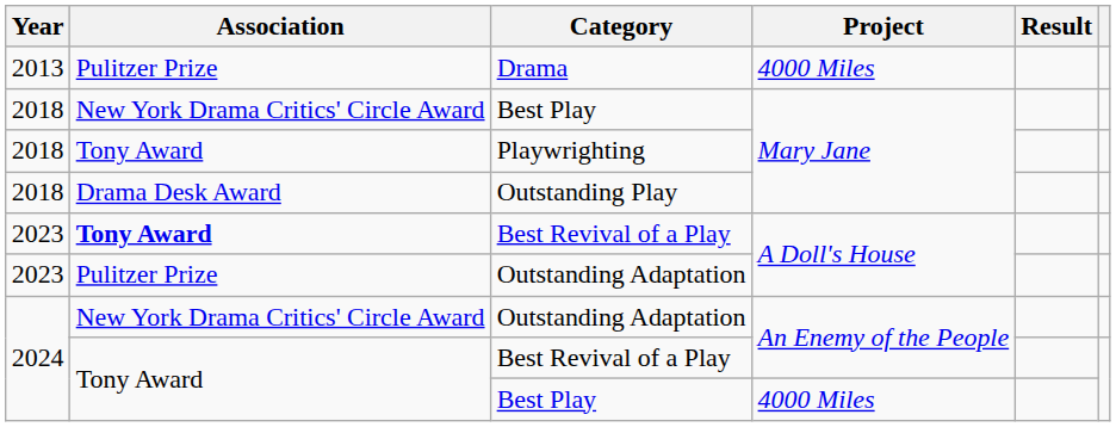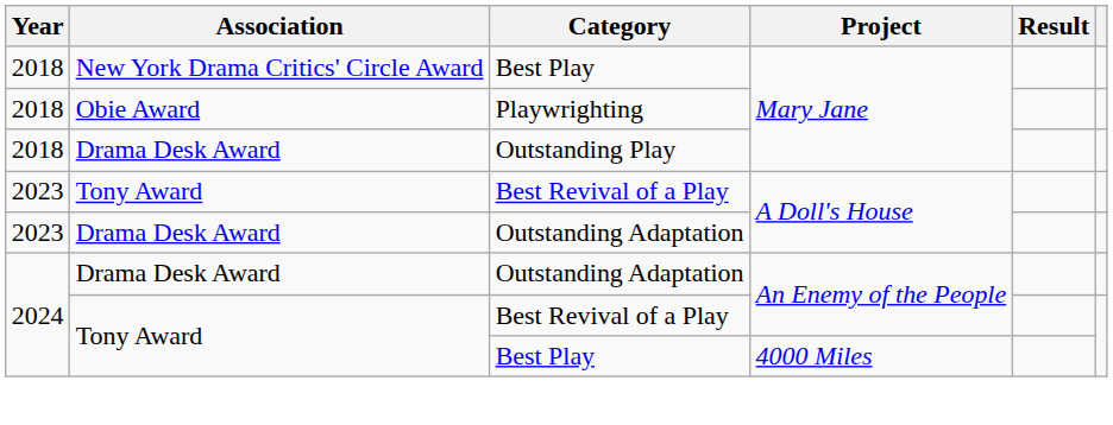 <table class="wikitable unsortable">
 <tr>
 <th>Year</th>
 <th>Association</th>
 <th>Category</th>
 <th>Project</th>
 <th>Result</th>
 <th></th>
-</tr>
-<tr>
-<td>2013</td>
-<td><a href='#'>Pulitzer Prize</a></td>
-<td><a href='#'>Drama</a></td>
-<td><em><a href='#'>4000 Miles</a></em></td>
-<td></td>
-<td></td>
 </tr>
 <tr>
 <td>2018</td>
 <td><a href='#'>New York Drama Critics' Circle Award</a></td>
 <td>Best Play</td>
 <td rowspan=3><em><a href='#'>Mary Jane</a></em></td>
 <td></td>
 <td></td>
 </tr>
 <tr>
 <td>2018</td>
-<td><a href='#'>Tony Award</a></td>
+<td><a href='#'>Obie Award</a></td>
 <td>Playwrighting</td>
 <td></td>
 <td></td>
 </tr>
 <tr>
 <td>2018</td>
 <td><a href='#'>Drama Desk Award</a></td>
 <td>Outstanding Play</td>
 <td></td>
 <td></td>
 </tr>
 <tr>
 <td>2023</td>
-<td><strong><a href='#'>Tony Award</a></strong></td>
+<td><a href='#'>Tony Award</a></td>
 <td><a href='#'>Best Revival of a Play</a></td>
 <td rowspan=2><em><a href='#'>A Doll's House</a></em></td>
 <td></td>
 <td></td>
 </tr>
 <tr>
 <td>2023</td>
-<td><a href='#'>Pulitzer Prize</a></td>
+<td><a href='#'>Drama Desk Award</a></td>
 <td>Outstanding Adaptation</td>
 <td></td>
 <td></td>
 </tr>
 <tr>
 <td rowspan="3">2024</td>
-<td><a href='#'>New York Drama Critics' Circle Award</a></td>
+<td>Drama Desk Award</td>
 <td>Outstanding Adaptation</td>
 <td rowspan="2"><em><a href='#'>An Enemy of the People</a></em></td>
 <td></td>
 <td></td>
 </tr>
 <tr>
 <td rowspan="2">Tony Award</td>
 <td>Best Revival of a Play</td>
 <td></td>
 <td rowspan="2"></td>
 </tr>
 <tr>
 <td><a href='#'>Best Play</a></td>
 <td><em><a href='#'>4000 Miles</a></em></td>
 <td></td>
 </tr>
 </table>
